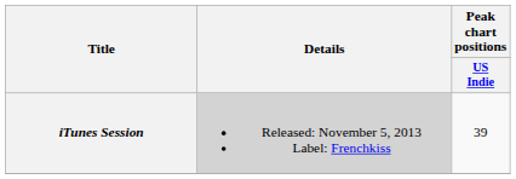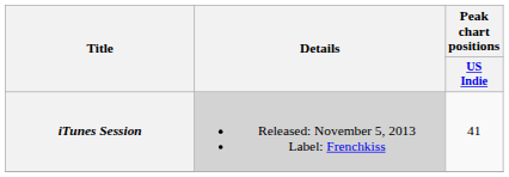 <table class="wikitable plainrowheaders" style="text-align:center;">
 <tr>
 <th scope="col" rowspan="2" style="width:13.5em;">Title</th>
 <th scope="col" rowspan="2" style="width:18em;">Details</th>
 <th scope="col" colspan="1">Peak chart positions</th>
 </tr>
 <tr>
 <th scope="col" style="width:2.8em;font-size:90%;"><a href='#'>US<br>Indie</a><br></th>
 </tr>
 <tr>
 <th scope="row"><em>iTunes Session</em></th>
 <td style="background: lightgrey;"><br><ul><li>Released: November 5, 2013</li><li>Label: <a href='#'>Frenchkiss</a></li></ul></td>
-<td>39</td>
+<td>41</td>
 </tr>
 <tr>
 </tr>
 </table>
